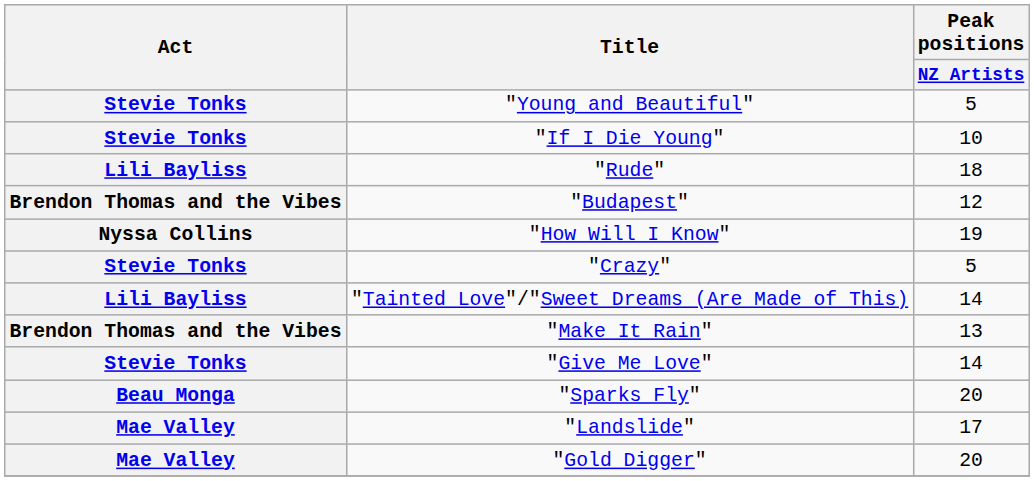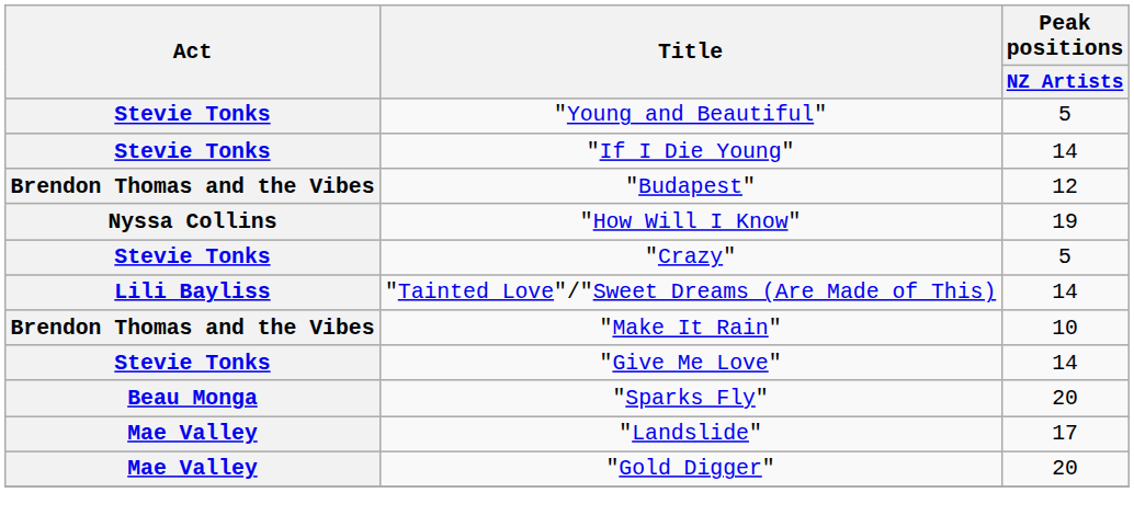 <table class="wikitable plainrowheaders" style="text-align:center;">
 <tr>
 <th scope="col" rowspan="2">Act</th>
 <th scope="col" rowspan="2">Title</th>
 <th scope="col" rowspan="1">Peak positions</th>
 </tr>
 <tr>
 <th scope="col" style="width:3em;font-size:90%;"><a href='#'>NZ Artists</a><br></th>
 </tr>
 <tr>
 <th scope="row"><a href='#'>Stevie Tonks</a></th>
 <td>"<a href='#'>Young and Beautiful</a>"</td>
 <td>5</td>
 </tr>
 <tr>
 <th scope="row"><a href='#'>Stevie Tonks</a></th>
 <td>"<a href='#'>If I Die Young</a>"</td>
-<td>10</td>
-</tr>
-<tr>
-<th scope="row"><a href='#'>Lili Bayliss</a></th>
-<td>"<a href='#'>Rude</a>"</td>
-<td>18</td>
+<td>14</td>
 </tr>
 <tr>
 <th scope="row">Brendon Thomas and the Vibes</th>
 <td>"<a href='#'>Budapest</a>"</td>
 <td>12</td>
 </tr>
 <tr>
 <th scope="row">Nyssa Collins</th>
 <td>"<a href='#'>How Will I Know</a>"</td>
 <td>19</td>
 </tr>
 <tr>
 <th scope="row"><a href='#'>Stevie Tonks</a></th>
 <td>"<a href='#'>Crazy</a>"</td>
 <td>5</td>
 </tr>
 <tr>
 <th scope="row"><a href='#'>Lili Bayliss</a></th>
 <td>"<a href='#'>Tainted Love</a>"/"<a href='#'>Sweet Dreams (Are Made of This)</a></td>
 <td>14</td>
 </tr>
 <tr>
 <th scope="row">Brendon Thomas and the Vibes</th>
 <td>"<a href='#'>Make It Rain</a>"</td>
-<td>13</td>
+<td>10</td>
 </tr>
 <tr>
 <th scope="row"><a href='#'>Stevie Tonks</a></th>
 <td>"<a href='#'>Give Me Love</a>"</td>
 <td>14</td>
 </tr>
 <tr>
 <th scope="row"><a href='#'>Beau Monga</a></th>
 <td>"<a href='#'>Sparks Fly</a>"</td>
 <td>20</td>
 </tr>
 <tr>
 <th scope="row"><a href='#'>Mae Valley</a></th>
 <td>"<a href='#'>Landslide</a>"</td>
 <td>17</td>
 </tr>
 <tr>
 <th scope="row"><a href='#'>Mae Valley</a></th>
 <td>"<a href='#'>Gold Digger</a>"</td>
 <td>20</td>
 </tr>
 <tr>
 </tr>
 </table>
